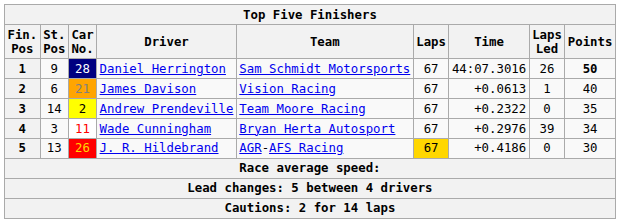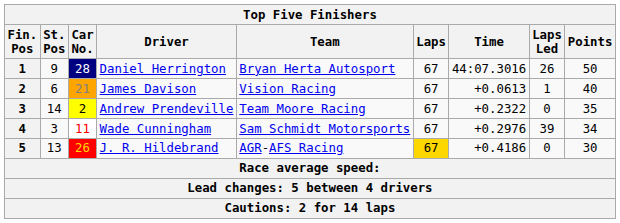 <table class="wikitable" style="font-size:95%;">
 <tr>
 <th colspan=9>Top Five Finishers</th>
 </tr>
 <tr>
 <th>Fin.<br>Pos</th>
 <th>St.<br>Pos</th>
 <th>Car<br>No.</th>
 <th>Driver</th>
 <th>Team</th>
 <th>Laps</th>
 <th>Time</th>
 <th>Laps<br>Led</th>
 <th>Points</th>
 </tr>
 <tr>
 <th>1</th>
 <td align=center>9</td>
 <td style="background:navy; color:white;" align=center>28</td>
 <td> <a href='#'>Daniel Herrington</a></td>
-<td><a href='#'>Sam Schmidt Motorsports</a></td>
+<td><a href='#'>Bryan Herta Autosport</a></td>
 <td align=center>67</td>
 <td align=right>44:07.3016</td>
 <td align=center>26</td>
-<td align=center><strong>50</strong></td>
+<td align=center>50</td>
 </tr>
 <tr>
 <th>2</th>
 <td align=center>6</td>
 <td style="background:orange; color:grey;" align=center>21</td>
 <td> <a href='#'>James Davison</a></td>
 <td><a href='#'>Vision Racing</a></td>
 <td align=center>67</td>
 <td align=right>+0.0613</td>
 <td align=center>1</td>
 <td align=center>40</td>
 </tr>
 <tr>
 <th>3</th>
 <td align=center>14</td>
 <td style="background:yellow; color:black;" align=center>2</td>
 <td> <a href='#'>Andrew Prendeville</a></td>
 <td><a href='#'>Team Moore Racing</a></td>
 <td align=center>67</td>
 <td align=right>+0.2322</td>
 <td align=center>0</td>
 <td align=center>35</td>
 </tr>
 <tr>
 <th>4</th>
 <td align=center>3</td>
 <td style="background:white; color:red;" align=center>11</td>
 <td> <a href='#'>Wade Cunningham</a></td>
-<td><a href='#'>Bryan Herta Autosport</a></td>
+<td><a href='#'>Sam Schmidt Motorsports</a></td>
 <td align=center>67</td>
 <td align=right>+0.2976</td>
 <td align=center>39</td>
 <td align=center>34</td>
 </tr>
 <tr>
 <th>5</th>
 <td align=center>13</td>
 <td style="background:red; color:gold;" align=center>26</td>
 <td> <a href='#'>J. R. Hildebrand</a></td>
 <td><a href='#'>AGR</a>-<a href='#'>AFS Racing</a></td>
 <td align=center style="background: gold;">67</td>
 <td align=right>+0.4186</td>
 <td align=center>0</td>
 <td align=center>30</td>
 </tr>
 <tr>
 <th colspan=9>Race average speed: </th>
 </tr>
 <tr>
 <th colspan=9>Lead changes: 5 between 4 drivers</th>
 </tr>
 <tr>
 <th colspan=9>Cautions: 2 for 14 laps</th>
 </tr>
 </table>
